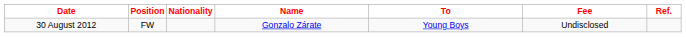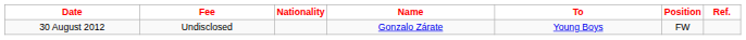 <table class="wikitable"  style="text-align:center; font-size:90%; ">
 <tr>
 <th style="background:#FFFFFF; color:#FF0000; width:200px;">Date</th>
-<th style="background:#FFFFFF; color:#FF0000; width:50px;">Position</th>
+<th style="background:#FFFFFF; color:#FF0000; width:200px;">Fee</th>
 <th style="background:#FFFFFF; color:#FF0000; width:50px;">Nationality</th>
 <th style="background:#FFFFFF; color:#FF0000; width:250px;">Name</th>
 <th style="background:#FFFFFF; color:#FF0000; width:250px;">To</th>
-<th style="background:#FFFFFF; color:#FF0000; width:200px;">Fee</th>
+<th style="background:#FFFFFF; color:#FF0000; width:50px;">Position</th>
 <th style="background:#FFFFFF; color:#FF0000; width:50px;">Ref.</th>
 </tr>
 <tr>
 <td>30 August 2012</td>
-<td>FW</td>
+<td>Undisclosed</td>
 <td></td>
 <td><a href='#'>Gonzalo Zárate</a></td>
 <td><a href='#'>Young Boys</a></td>
-<td>Undisclosed</td>
+<td>FW</td>
 <td></td>
 </tr>
 </table>
